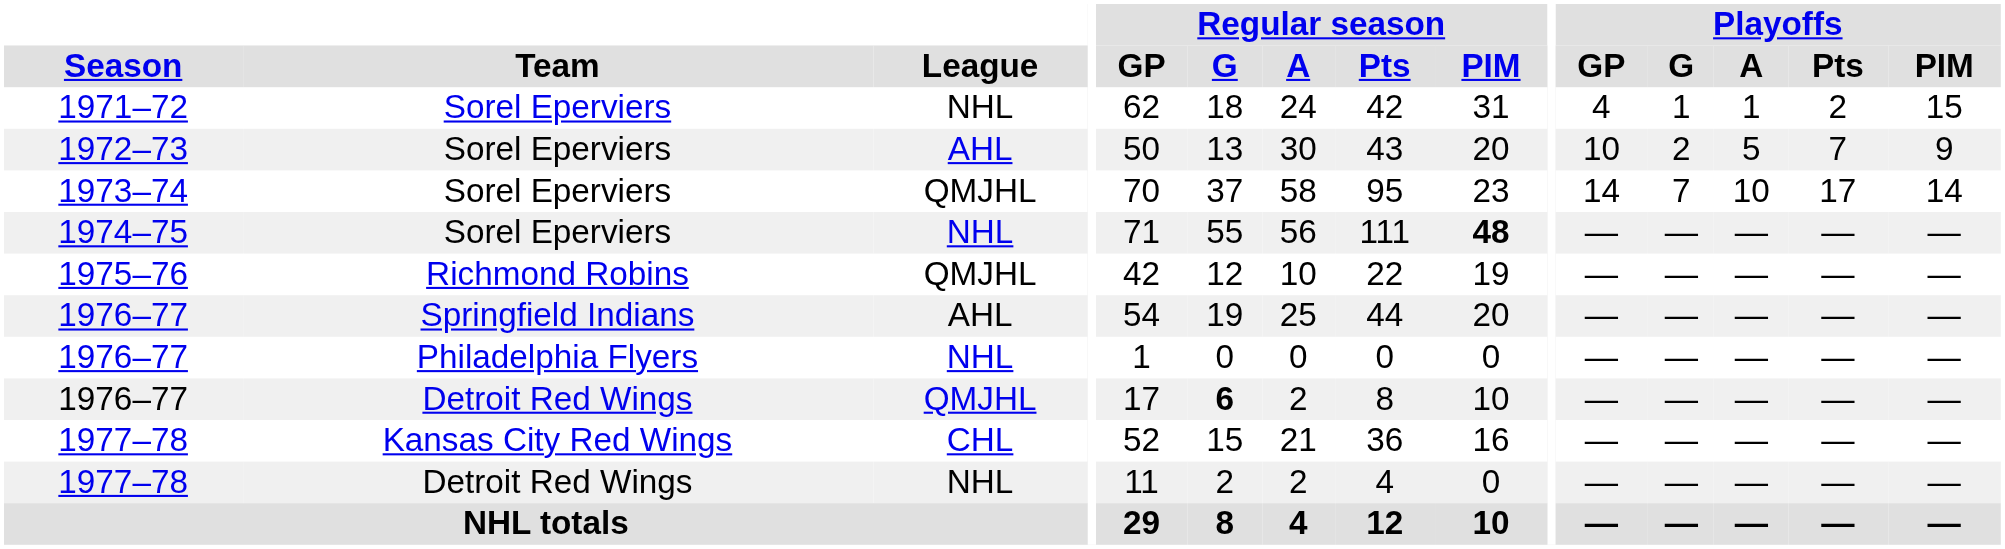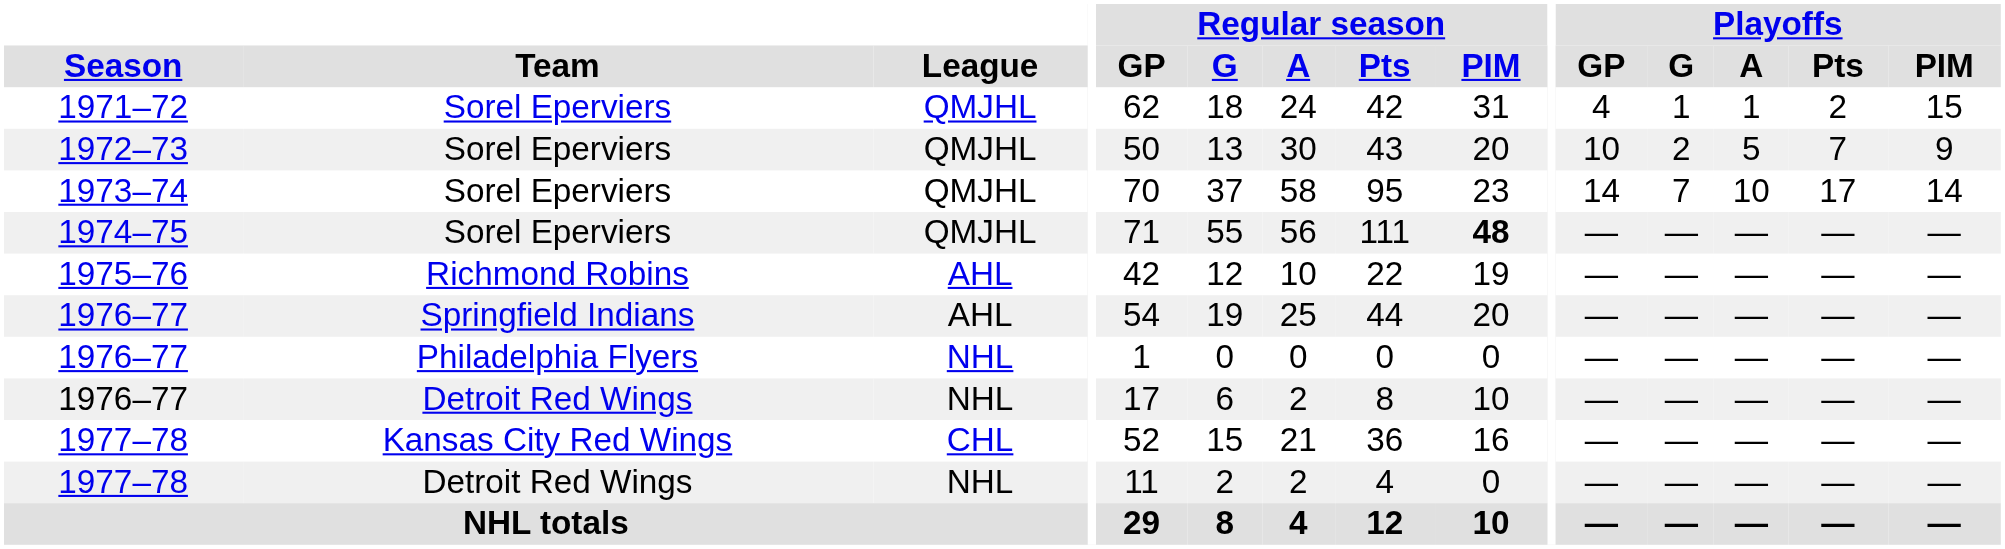 <table border="0" cellpadding="1" cellspacing="0" style="text-align:center; width:60em">
 <tr bgcolor="#e0e0e0">
 <th colspan="3" bgcolor="#ffffff"></th>
 <th rowspan="100" bgcolor="#ffffff"></th>
 <th colspan="5"><a href='#'>Regular season</a></th>
 <th rowspan="100" bgcolor="#ffffff"></th>
 <th colspan="5"><a href='#'>Playoffs</a></th>
 </tr>
 <tr bgcolor="#e0e0e0">
 <th><a href='#'>Season</a></th>
 <th>Team</th>
 <th>League</th>
 <th>GP</th>
 <th><a href='#'>G</a></th>
 <th><a href='#'>A</a></th>
 <th><a href='#'>Pts</a></th>
 <th><a href='#'>PIM</a></th>
 <th>GP</th>
 <th>G</th>
 <th>A</th>
 <th>Pts</th>
 <th>PIM</th>
 </tr>
 <tr>
 <td><a href='#'>1971–72</a></td>
 <td><a href='#'>Sorel Eperviers</a></td>
-<td>NHL</td>
+<td><a href='#'>QMJHL</a></td>
 <td>62</td>
 <td>18</td>
 <td>24</td>
 <td>42</td>
 <td>31</td>
 <td>4</td>
 <td>1</td>
 <td>1</td>
 <td>2</td>
 <td>15</td>
 </tr>
 <tr bgcolor="#f0f0f0">
 <td><a href='#'>1972–73</a></td>
 <td>Sorel Eperviers</td>
-<td><a href='#'>AHL</a></td>
+<td>QMJHL</td>
 <td>50</td>
 <td>13</td>
 <td>30</td>
 <td>43</td>
 <td>20</td>
 <td>10</td>
 <td>2</td>
 <td>5</td>
 <td>7</td>
 <td>9</td>
 </tr>
 <tr>
 <td><a href='#'>1973–74</a></td>
 <td>Sorel Eperviers</td>
 <td>QMJHL</td>
 <td>70</td>
 <td>37</td>
 <td>58</td>
 <td>95</td>
 <td>23</td>
 <td>14</td>
 <td>7</td>
 <td>10</td>
 <td>17</td>
 <td>14</td>
 </tr>
 <tr bgcolor="#f0f0f0">
 <td><a href='#'>1974–75</a></td>
 <td>Sorel Eperviers</td>
-<td><a href='#'>NHL</a></td>
+<td>QMJHL</td>
 <td>71</td>
 <td>55</td>
 <td>56</td>
 <td>111</td>
 <td><strong>48</strong></td>
 <td>—</td>
 <td>—</td>
 <td>—</td>
 <td>—</td>
 <td>—</td>
 </tr>
 <tr>
 <td><a href='#'>1975–76</a></td>
 <td><a href='#'>Richmond Robins</a></td>
-<td>QMJHL</td>
+<td><a href='#'>AHL</a></td>
 <td>42</td>
 <td>12</td>
 <td>10</td>
 <td>22</td>
 <td>19</td>
 <td>—</td>
 <td>—</td>
 <td>—</td>
 <td>—</td>
 <td>—</td>
 </tr>
 <tr bgcolor="#f0f0f0">
 <td><a href='#'>1976–77</a></td>
 <td><a href='#'>Springfield Indians</a></td>
 <td>AHL</td>
 <td>54</td>
 <td>19</td>
 <td>25</td>
 <td>44</td>
 <td>20</td>
 <td>—</td>
 <td>—</td>
 <td>—</td>
 <td>—</td>
 <td>—</td>
 </tr>
 <tr>
 <td><a href='#'>1976–77</a></td>
 <td><a href='#'>Philadelphia Flyers</a></td>
 <td><a href='#'>NHL</a></td>
 <td>1</td>
 <td>0</td>
 <td>0</td>
 <td>0</td>
 <td>0</td>
 <td>—</td>
 <td>—</td>
 <td>—</td>
 <td>—</td>
 <td>—</td>
 </tr>
 <tr bgcolor="#f0f0f0">
 <td>1976–77</td>
 <td><a href='#'>Detroit Red Wings</a></td>
-<td><a href='#'>QMJHL</a></td>
+<td>NHL</td>
 <td>17</td>
-<td><strong>6</strong></td>
+<td>6</td>
 <td>2</td>
 <td>8</td>
 <td>10</td>
 <td>—</td>
 <td>—</td>
 <td>—</td>
 <td>—</td>
 <td>—</td>
 </tr>
 <tr>
 <td><a href='#'>1977–78</a></td>
 <td><a href='#'>Kansas City Red Wings</a></td>
 <td><a href='#'>CHL</a></td>
 <td>52</td>
 <td>15</td>
 <td>21</td>
 <td>36</td>
 <td>16</td>
 <td>—</td>
 <td>—</td>
 <td>—</td>
 <td>—</td>
 <td>—</td>
 </tr>
 <tr bgcolor="#f0f0f0">
 <td><a href='#'>1977–78</a></td>
 <td>Detroit Red Wings</td>
 <td>NHL</td>
 <td>11</td>
 <td>2</td>
 <td>2</td>
 <td>4</td>
 <td>0</td>
 <td>—</td>
 <td>—</td>
 <td>—</td>
 <td>—</td>
 <td>—</td>
 </tr>
 <tr bgcolor="#e0e0e0">
 <th colspan="3">NHL totals</th>
 <th>29</th>
 <th>8</th>
 <th>4</th>
 <th>12</th>
 <th>10</th>
 <th>—</th>
 <th>—</th>
 <th>—</th>
 <th>—</th>
 <th>—</th>
 </tr>
 </table>
